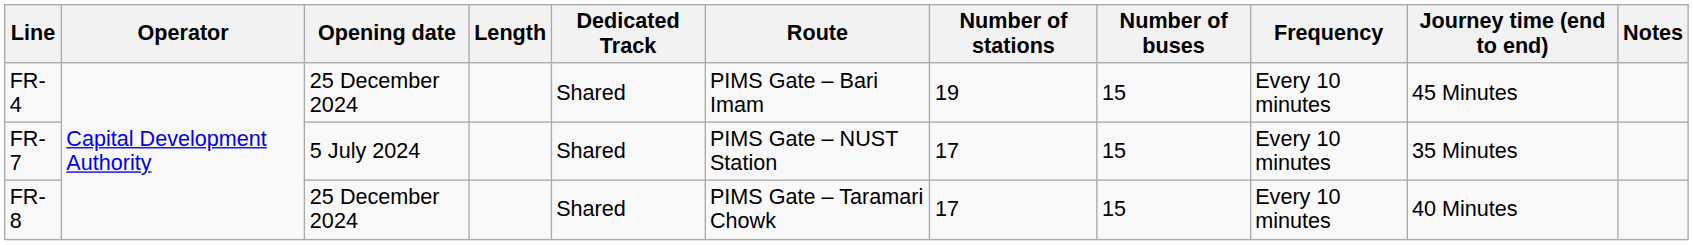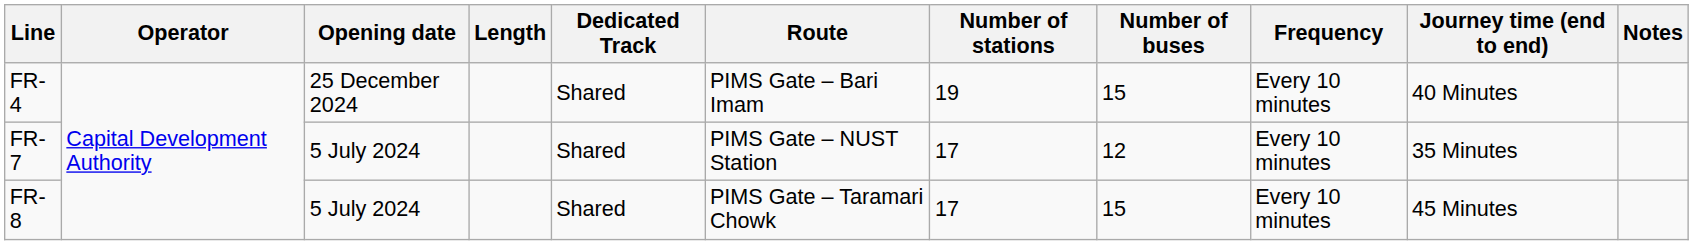 <table class="wikitable">
 <tr>
 <th>Line</th>
 <th>Operator</th>
 <th>Opening date</th>
 <th>Length</th>
 <th>Dedicated Track</th>
 <th>Route</th>
 <th>Number of stations</th>
 <th>Number of buses</th>
 <th>Frequency</th>
 <th>Journey time (end to end)</th>
 <th>Notes</th>
 </tr>
 <tr>
 <td>FR-4</td>
 <td rowspan="3"><a href='#'>Capital Development Authority</a></td>
 <td>25 December 2024</td>
 <td></td>
 <td>Shared</td>
 <td>PIMS Gate – Bari Imam</td>
 <td>19</td>
 <td>15</td>
 <td>Every 10 minutes</td>
-<td>45 Minutes</td>
+<td>40 Minutes</td>
 <td></td>
 </tr>
 <tr>
 <td>FR-7</td>
 <td>5 July 2024</td>
 <td></td>
 <td>Shared</td>
 <td>PIMS Gate – NUST Station</td>
 <td>17</td>
-<td>15</td>
+<td>12</td>
 <td>Every 10 minutes</td>
 <td>35 Minutes</td>
 <td></td>
 </tr>
 <tr>
 <td>FR-8</td>
-<td>25 December 2024</td>
+<td>5 July 2024</td>
 <td></td>
 <td>Shared</td>
 <td>PIMS Gate – Taramari Chowk</td>
 <td>17</td>
 <td>15</td>
 <td>Every 10 minutes</td>
-<td>40 Minutes</td>
+<td>45 Minutes</td>
 <td></td>
 </tr>
 </table>
